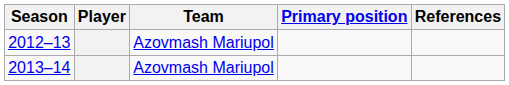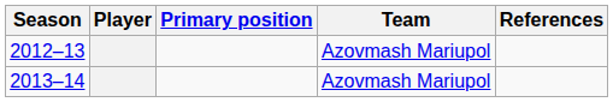 <table class="wikitable plainrowheaders sortable" summary="Season (sortable), Player (sortable), Position (sortable), Team (sortable), and References">
 <tr>
 <th scope="col">Season</th>
 <th scope="col">Player</th>
+<th scope="col"><a href='#'>Primary position</a></th>
 <th scope="col">Team</th>
-<th scope="col"><a href='#'>Primary position</a></th>
 <th scope="col" class="unsortable">References</th>
 </tr>
 <tr>
 <td style="text-align:center;"><a href='#'>2012–13</a></td>
 <th scope="row"></th>
+<td style="text-align:center;"></td>
 <td><a href='#'>Azovmash Mariupol</a></td>
-<td style="text-align:center;"></td>
 <td align=center></td>
 </tr>
 <tr>
 <td style="text-align:center;"><a href='#'>2013–14</a></td>
 <th scope="row"></th>
+<td style="text-align:center;"></td>
 <td><a href='#'>Azovmash Mariupol</a></td>
-<td style="text-align:center;"></td>
 <td align=center></td>
 </tr>
 </table>
